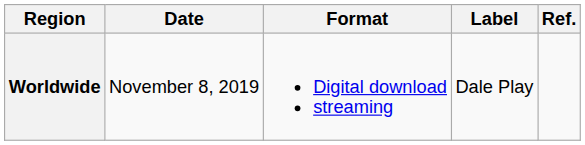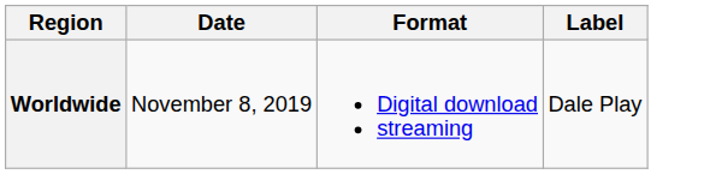 <table class="wikitable plainrowheaders">
 <tr>
 <th scope="col">Region</th>
 <th scope="col">Date</th>
 <th scope="col">Format</th>
 <th scope="col">Label</th>
-<th scope="col">Ref.</th>
 </tr>
 <tr>
 <th scope="row">Worldwide</th>
 <td>November 8, 2019</td>
 <td><br><ul><li><a href='#'>Digital download</a></li><li><a href='#'>streaming</a></li></ul></td>
 <td>Dale Play</td>
-<td></td>
 </tr>
 </table>
